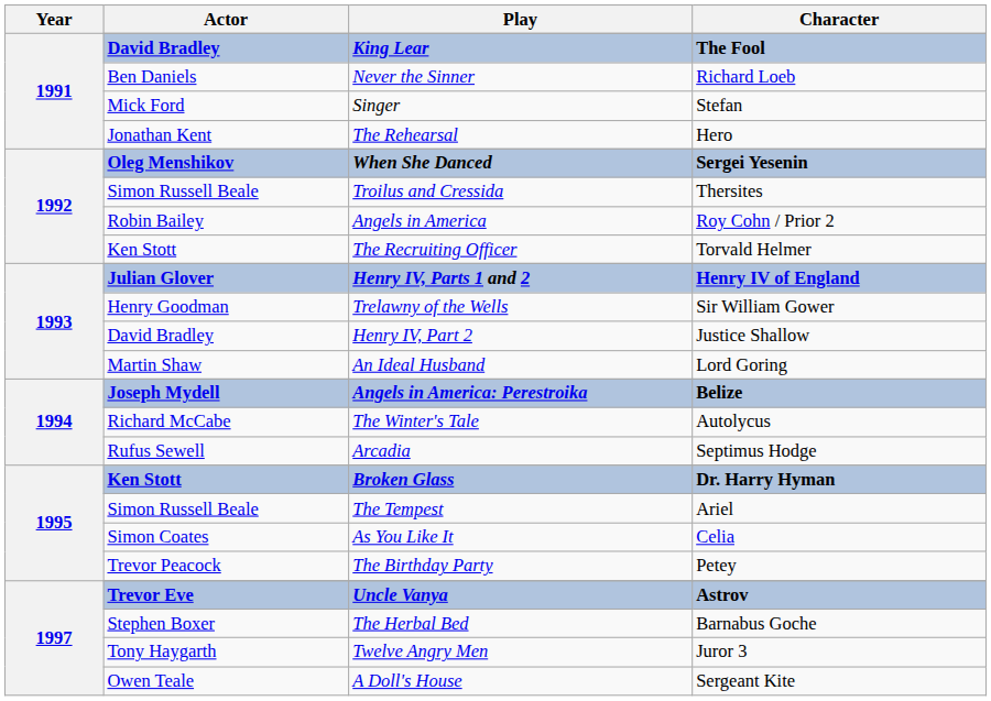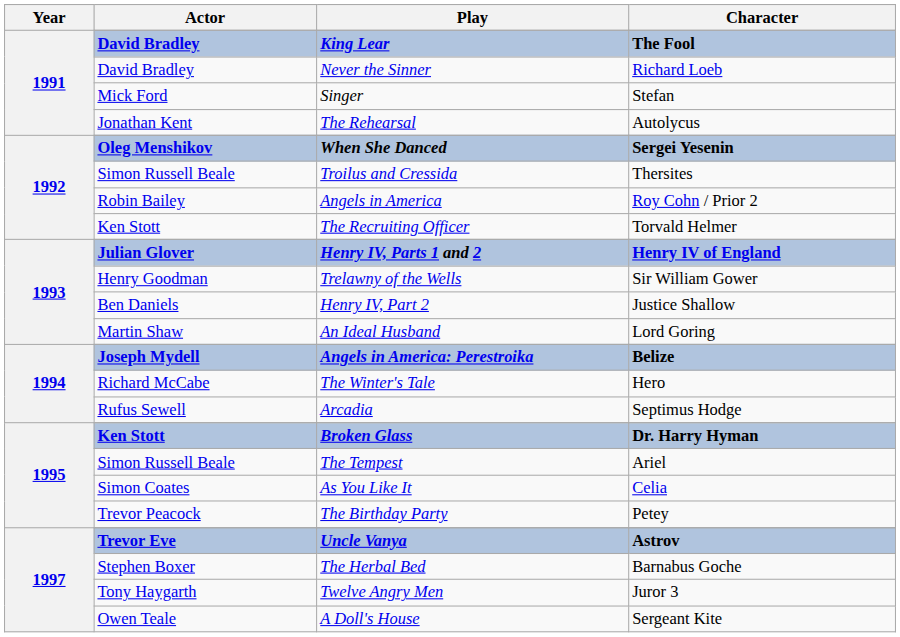 <table class="wikitable" style="width:98%;">
 <tr style="background:#bebebe;">
 <th style="width:10%;">Year</th>
 <th style="width:25%;">Actor</th>
 <th style="width:35%;">Play</th>
 <th style="width:30%;">Character</th>
 </tr>
 <tr>
 <th rowspan="5" align="center"><a href='#'>1991</a></th>
 </tr>
 <tr style="background:#B0C4DE">
 <td><strong><a href='#'>David Bradley</a></strong></td>
 <td><strong><em><a href='#'>King Lear</a></em></strong></td>
 <td><strong>The Fool</strong></td>
 </tr>
 <tr>
-<td><a href='#'>Ben Daniels</a></td>
+<td><a href='#'>David Bradley</a></td>
 <td><em><a href='#'>Never the Sinner</a></em></td>
 <td><a href='#'>Richard Loeb</a></td>
 </tr>
 <tr>
 <td><a href='#'>Mick Ford</a></td>
 <td><em>Singer</em></td>
 <td>Stefan</td>
 </tr>
 <tr>
 <td><a href='#'>Jonathan Kent</a></td>
 <td><em><a href='#'>The Rehearsal</a></em></td>
-<td>Hero</td>
+<td>Autolycus</td>
 </tr>
 <tr>
 <th rowspan="5" align="center"><a href='#'>1992</a></th>
 </tr>
 <tr style="background:#B0C4DE">
 <td><strong><a href='#'>Oleg Menshikov</a></strong></td>
 <td><strong><em>When She Danced</em></strong></td>
 <td><strong>Sergei Yesenin</strong></td>
 </tr>
 <tr>
 <td><a href='#'>Simon Russell Beale</a></td>
 <td><em><a href='#'>Troilus and Cressida</a></em></td>
 <td>Thersites</td>
 </tr>
 <tr>
 <td><a href='#'>Robin Bailey</a></td>
 <td><em><a href='#'>Angels in America</a></em></td>
 <td><a href='#'>Roy Cohn</a> / Prior 2</td>
 </tr>
 <tr>
 <td><a href='#'>Ken Stott</a></td>
 <td><em><a href='#'>The Recruiting Officer</a></em></td>
 <td>Torvald Helmer</td>
 </tr>
 <tr>
 <th rowspan="5" align="center"><a href='#'>1993</a></th>
 </tr>
 <tr style="background:#B0C4DE">
 <td><strong><a href='#'>Julian Glover</a></strong></td>
 <td><strong><em><a href='#'>Henry IV, Parts 1</a> and <a href='#'>2</a></em></strong></td>
 <td><strong><a href='#'>Henry IV of England</a></strong></td>
 </tr>
 <tr>
 <td><a href='#'>Henry Goodman</a></td>
 <td><em><a href='#'>Trelawny of the Wells</a></em></td>
 <td>Sir William Gower</td>
 </tr>
 <tr>
-<td><a href='#'>David Bradley</a></td>
+<td><a href='#'>Ben Daniels</a></td>
 <td><em><a href='#'>Henry IV, Part 2</a></em></td>
 <td>Justice Shallow</td>
 </tr>
 <tr>
 <td><a href='#'>Martin Shaw</a></td>
 <td><em><a href='#'>An Ideal Husband</a></em></td>
 <td>Lord Goring</td>
 </tr>
 <tr>
 <th rowspan="4" align="center"><a href='#'>1994</a></th>
 </tr>
 <tr style="background:#B0C4DE">
 <td><strong><a href='#'>Joseph Mydell</a></strong></td>
 <td><strong><em><a href='#'>Angels in America: Perestroika</a></em></strong></td>
 <td><strong>Belize</strong></td>
 </tr>
 <tr>
 <td><a href='#'>Richard McCabe</a></td>
 <td><em><a href='#'>The Winter's Tale</a></em></td>
-<td>Autolycus</td>
+<td>Hero</td>
 </tr>
 <tr>
 <td><a href='#'>Rufus Sewell</a></td>
 <td><em><a href='#'>Arcadia</a></em></td>
 <td>Septimus Hodge</td>
 </tr>
 <tr>
 <th rowspan="5" align="center"><a href='#'>1995</a></th>
 </tr>
 <tr style="background:#B0C4DE">
 <td><strong><a href='#'>Ken Stott</a></strong></td>
 <td><strong><em><a href='#'>Broken Glass</a></em></strong></td>
 <td><strong>Dr. Harry Hyman</strong></td>
 </tr>
 <tr>
 <td><a href='#'>Simon Russell Beale</a></td>
 <td><em><a href='#'>The Tempest</a></em></td>
 <td>Ariel</td>
 </tr>
 <tr>
 <td><a href='#'>Simon Coates</a></td>
 <td><em><a href='#'>As You Like It</a></em></td>
 <td><a href='#'>Celia</a></td>
 </tr>
 <tr>
 <td><a href='#'>Trevor Peacock</a></td>
 <td><em><a href='#'>The Birthday Party</a></em></td>
 <td>Petey</td>
 </tr>
 <tr>
 <th rowspan="5" align="center"><a href='#'>1997</a></th>
 </tr>
 <tr style="background:#B0C4DE">
 <td><strong><a href='#'>Trevor Eve</a></strong></td>
 <td><strong><em><a href='#'>Uncle Vanya</a></em></strong></td>
 <td><strong>Astrov</strong></td>
 </tr>
 <tr>
 <td><a href='#'>Stephen Boxer</a></td>
 <td><em><a href='#'>The Herbal Bed</a></em></td>
 <td>Barnabus Goche</td>
 </tr>
 <tr>
 <td><a href='#'>Tony Haygarth</a></td>
 <td><em><a href='#'>Twelve Angry Men</a></em></td>
 <td>Juror 3</td>
 </tr>
 <tr>
 <td><a href='#'>Owen Teale</a></td>
 <td><em><a href='#'>A Doll's House</a></em></td>
 <td>Sergeant Kite</td>
 </tr>
 </table>
